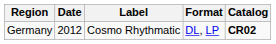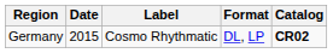 <table class="wikitable">
 <tr>
 <th>Region</th>
 <th>Date</th>
 <th>Label</th>
 <th>Format</th>
 <th>Catalog</th>
 </tr>
 <tr>
 <td>Germany</td>
-<td>2012</td>
+<td>2015</td>
 <td>Cosmo Rhythmatic</td>
 <td><a href='#'>DL</a>, <a href='#'>LP</a></td>
 <td><strong>CR02</strong></td>
 </tr>
 </table>
